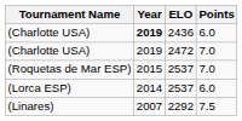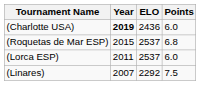 <table class="wikitable">
 <tr>
 <th>Tournament Name</th>
 <th>Year</th>
 <th>ELO</th>
 <th>Points</th>
 </tr>
 <tr>
 <td>(Charlotte USA)</td>
 <td><strong>2019</strong></td>
 <td>2436</td>
 <td>6.0</td>
 </tr>
 <tr>
-<td>(Charlotte USA)</td>
-<td>2019</td>
-<td>2472</td>
-<td>7.0</td>
-</tr>
-<tr>
 <td>(Roquetas de Mar ESP)</td>
 <td>2015</td>
 <td>2537</td>
-<td>7.0</td>
+<td>6.8</td>
 </tr>
 <tr>
 <td>(Lorca ESP)</td>
-<td>2014</td>
+<td>2011</td>
 <td>2537</td>
 <td>6.0</td>
 </tr>
 <tr>
 <td>(Linares)</td>
 <td>2007</td>
 <td>2292</td>
 <td>7.5</td>
 </tr>
 </table>
